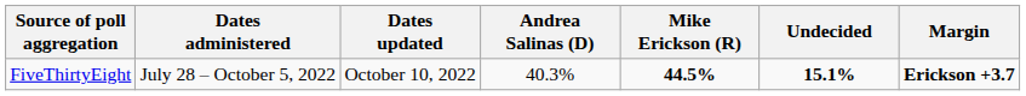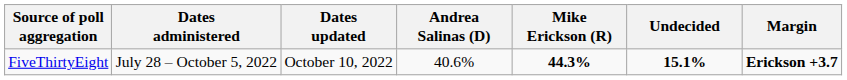 <table class="wikitable sortable" style="text-align:center;font-size:90%;line-height:17px">
 <tr>
 <th>Source of poll<br>aggregation</th>
 <th>Dates<br>administered</th>
 <th>Dates<br>updated</th>
 <th style="width:100px;">Andrea<br>Salinas (D)</th>
 <th style="width:100px;">Mike<br>Erickson (R)</th>
 <th style="width:100px;">Undecided<br></th>
 <th>Margin</th>
 </tr>
 <tr>
 <td><a href='#'>FiveThirtyEight</a></td>
 <td>July 28 – October 5, 2022</td>
 <td>October 10, 2022</td>
-<td>40.3%</td>
-<td><strong>44.5%</strong></td>
+<td>40.6%</td>
+<td><strong>44.3%</strong></td>
 <td><strong>15.1%</strong></td>
 <td><strong>Erickson +3.7</strong></td>
 </tr>
 </table>
